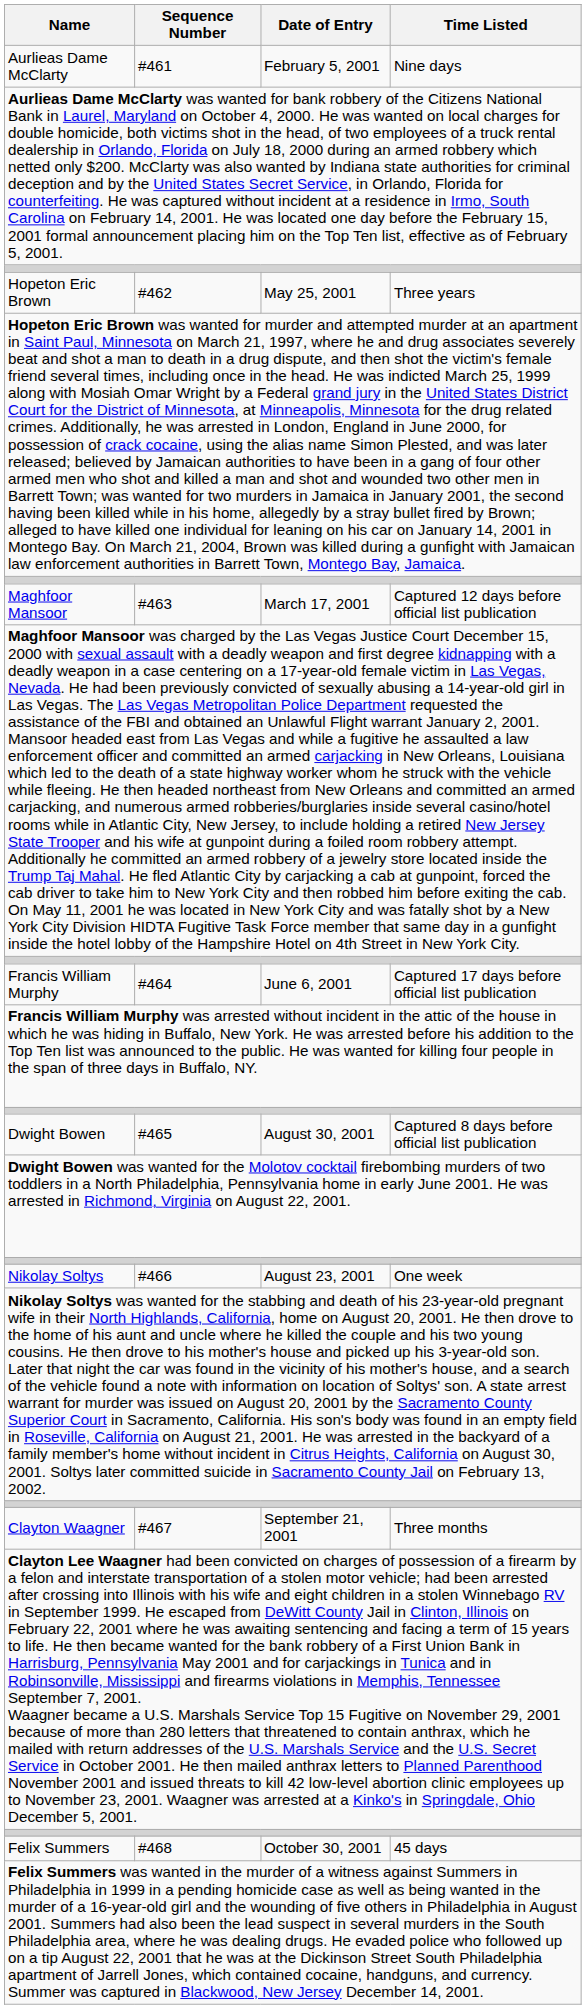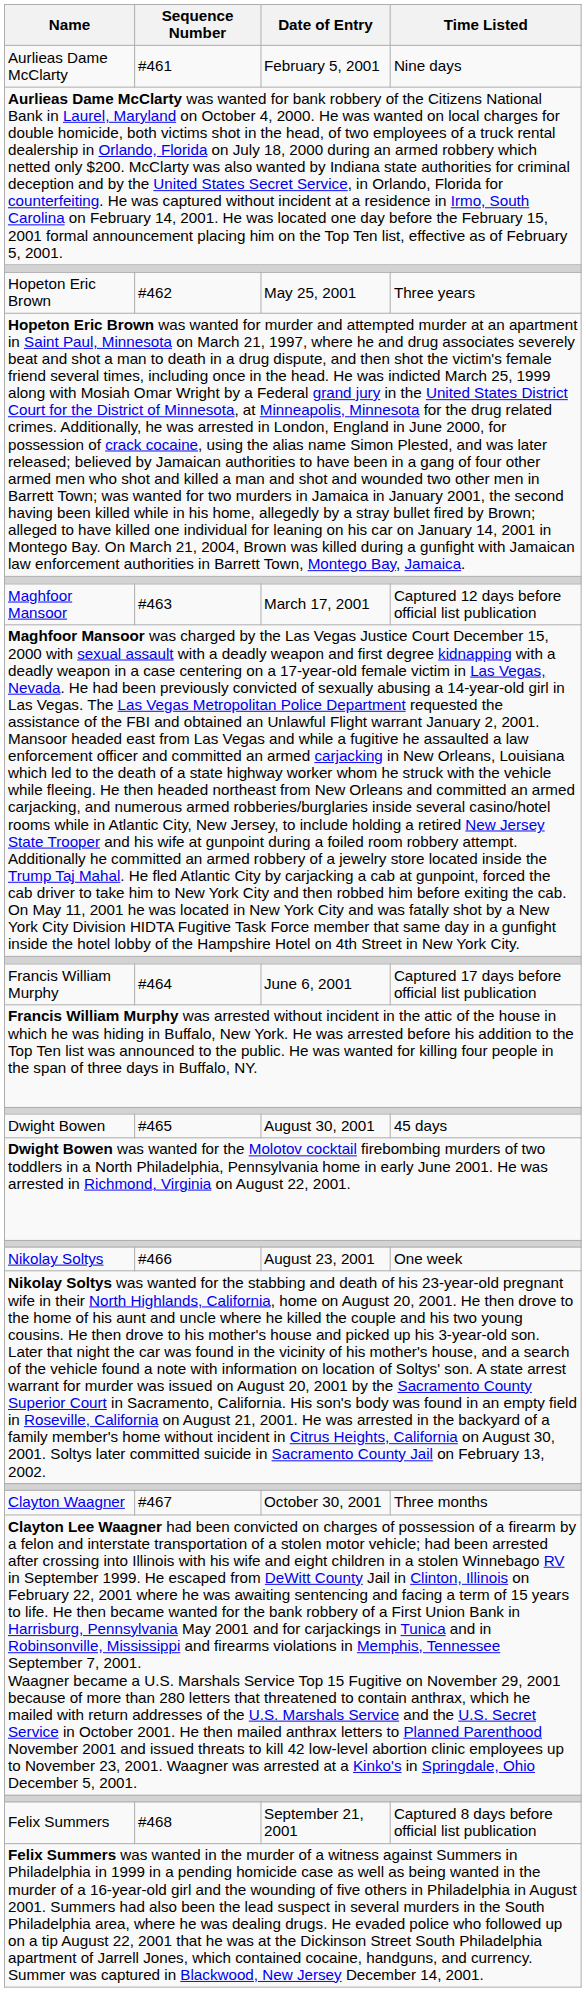 <table class="wikitable">
 <tr>
 <th>Name</th>
 <th>Sequence Number</th>
 <th>Date of Entry</th>
 <th>Time Listed</th>
 </tr>
 <tr>
 <td height="10">Aurlieas Dame McClarty</td>
 <td>#461</td>
 <td>February 5, 2001</td>
 <td>Nine days</td>
 </tr>
 <tr>
 <td colspan="4" valign="top" height="100"><strong>Aurlieas Dame McClarty</strong> was wanted for bank robbery of the Citizens National Bank in <a href='#'>Laurel, Maryland</a> on October 4, 2000. He was wanted on local charges for double homicide, both victims shot in the head, of two employees of a truck rental dealership in <a href='#'>Orlando, Florida</a> on July 18, 2000 during an armed robbery which netted only $200. McClarty was also wanted by Indiana state authorities for criminal deception and by the <a href='#'>United States Secret Service</a>, in Orlando, Florida for <a href='#'>counterfeiting</a>. He was captured without incident at a residence in <a href='#'>Irmo, South Carolina</a> on February 14, 2001. He was located one day before the February 15, 2001 formal announcement placing him on the Top Ten list, effective as of February 5, 2001.</td>
 </tr>
 <tr>
 <td colSpan="4" style="background-color:lightgrey;"></td>
 </tr>
 <tr>
 <td height="10">Hopeton Eric Brown</td>
 <td>#462</td>
 <td>May 25, 2001</td>
 <td>Three years</td>
 </tr>
 <tr>
 <td colspan="4" valign="top" height="100"><strong>Hopeton Eric Brown</strong> was wanted for murder and attempted murder at an apartment in <a href='#'>Saint Paul, Minnesota</a> on March 21, 1997, where he and drug associates severely beat and shot a man to death in a drug dispute, and then shot the victim's female friend several times, including once in the head. He was indicted March 25, 1999 along with Mosiah Omar Wright by a Federal <a href='#'>grand jury</a> in the <a href='#'>United States District Court for the District of Minnesota</a>, at  <a href='#'>Minneapolis, Minnesota</a> for the drug related crimes. Additionally, he was arrested in London, England in June 2000, for possession of <a href='#'>crack cocaine</a>, using the alias name Simon Plested, and was later released; believed by Jamaican authorities to have been in a gang of four other armed men who shot and killed a man and shot and wounded two other men in Barrett Town; was wanted for two murders in Jamaica in January 2001, the second having been killed while in his home, allegedly by a stray bullet fired by Brown; alleged to have killed one individual for leaning on his car on January 14, 2001 in Montego Bay. On March 21, 2004, Brown was killed during a gunfight with Jamaican law enforcement authorities in Barrett Town, <a href='#'>Montego Bay</a>, <a href='#'>Jamaica</a>.</td>
 </tr>
 <tr>
 <td colSpan="4" style="background-color:lightgrey;"></td>
 </tr>
 <tr>
 <td height="10"><a href='#'>Maghfoor Mansoor</a></td>
 <td>#463</td>
 <td>March 17, 2001</td>
 <td>Captured 12 days before official list publication</td>
 </tr>
 <tr>
 <td colspan="4" valign="top" height="100"><strong>Maghfoor Mansoor</strong> was charged by the Las Vegas Justice Court December 15, 2000 with <a href='#'>sexual assault</a> with a deadly weapon and first degree <a href='#'>kidnapping</a> with a deadly weapon in a case centering on a 17-year-old female victim in <a href='#'>Las Vegas, Nevada</a>. He had been previously convicted of sexually abusing a 14-year-old girl in Las Vegas. The <a href='#'>Las Vegas Metropolitan Police Department</a> requested the assistance of the FBI and obtained an Unlawful Flight warrant January 2, 2001.<br>Mansoor headed east from Las Vegas and while a fugitive he assaulted a law enforcement officer and committed an armed <a href='#'>carjacking</a> in New Orleans, Louisiana which led to the death of a state highway worker whom he struck with the vehicle while fleeing. He then headed northeast from New Orleans and committed an armed carjacking, and numerous armed robberies/burglaries inside several casino/hotel rooms while in Atlantic City, New Jersey, to include holding a retired <a href='#'>New Jersey State Trooper</a> and his wife at gunpoint during a foiled room robbery attempt. Additionally he committed an armed robbery of a jewelry store located inside the <a href='#'>Trump Taj Mahal</a>. He fled Atlantic City by carjacking a cab at gunpoint, forced the cab driver to take him to New York City and then robbed him before exiting the cab.<br>On May 11, 2001 he was located in New York City and was fatally shot by a New York City Division HIDTA Fugitive Task Force member that same day in a gunfight inside the hotel lobby of the Hampshire Hotel on 4th Street in New York City.</td>
 </tr>
 <tr>
 <td colSpan="4" style="background-color:lightgrey;"></td>
 </tr>
 <tr>
 <td height="10">Francis William Murphy</td>
 <td>#464</td>
 <td>June 6, 2001</td>
 <td>Captured 17 days before official list publication</td>
 </tr>
 <tr>
 <td colspan="4" valign="top" height="100"><strong>Francis William Murphy</strong> was arrested without incident in the attic of the house in which he was hiding in Buffalo, New York. He was arrested before his addition to the Top Ten list was announced to the public. He was wanted for killing four people in the span of three days in Buffalo, NY.</td>
 </tr>
 <tr>
 <td colSpan="4" style="background-color:lightgrey;"></td>
 </tr>
 <tr>
 <td height="10">Dwight Bowen</td>
 <td>#465</td>
 <td>August 30, 2001</td>
-<td>Captured 8 days before official list publication</td>
+<td>45 days</td>
 </tr>
 <tr>
 <td colspan="4" valign="top" height="100"><strong>Dwight Bowen</strong> was wanted for the <a href='#'>Molotov cocktail</a> firebombing murders of two toddlers in a North Philadelphia, Pennsylvania home in early June 2001. He was arrested in <a href='#'>Richmond, Virginia</a> on August 22, 2001.</td>
 </tr>
 <tr>
 <td colSpan="4" style="background-color:lightgrey;"></td>
 </tr>
 <tr>
 <td height="10"><a href='#'>Nikolay Soltys</a></td>
 <td>#466</td>
 <td>August 23, 2001</td>
 <td>One week</td>
 </tr>
 <tr>
 <td colspan="4" valign="top" height="100"><strong>Nikolay Soltys</strong> was wanted for the stabbing and death of his 23-year-old pregnant wife in their <a href='#'>North Highlands, California</a>, home on August 20, 2001. He then drove to the home of his aunt and uncle where he killed the couple and his two young cousins. He then drove to his mother's house and picked up his 3-year-old son. Later that night the car was found in the vicinity of his mother's house, and a search of the vehicle found a note with information on location of Soltys' son. A state arrest warrant for murder was issued on August 20, 2001 by the <a href='#'>Sacramento County Superior Court</a> in Sacramento, California. His son's body was found in an empty field in <a href='#'>Roseville, California</a> on August 21, 2001. He was arrested in the backyard of a family member's home without incident in <a href='#'>Citrus Heights, California</a> on August 30, 2001. Soltys later committed suicide in <a href='#'>Sacramento County Jail</a> on February 13, 2002.</td>
 </tr>
 <tr>
 <td colSpan="4" style="background-color:lightgrey;"></td>
 </tr>
 <tr>
 <td height="10"><a href='#'>Clayton Waagner</a></td>
 <td>#467</td>
-<td>September 21, 2001</td>
+<td>October 30, 2001</td>
 <td>Three months</td>
 </tr>
 <tr>
 <td colspan="4" valign="top" height="100"><strong>Clayton Lee Waagner</strong> had been convicted on charges of possession of a firearm by a felon and interstate transportation of a stolen motor vehicle; had been arrested after crossing into Illinois with his wife and eight children in a stolen Winnebago <a href='#'>RV</a> in September 1999. He escaped from <a href='#'>DeWitt County</a> Jail in <a href='#'>Clinton, Illinois</a> on February 22, 2001 where he was awaiting sentencing and facing a term of 15 years to life. He then became wanted for the bank robbery of a First Union Bank in <a href='#'>Harrisburg, Pennsylvania</a> May 2001 and for carjackings in <a href='#'>Tunica</a> and in <a href='#'>Robinsonville, Mississippi</a> and firearms violations in <a href='#'>Memphis, Tennessee</a> September 7, 2001.<br>Waagner became a U.S. Marshals Service Top 15 Fugitive on November 29, 2001 because of more than 280 letters that threatened to contain anthrax, which he mailed with return addresses of the <a href='#'>U.S. Marshals Service</a> and the <a href='#'>U.S. Secret Service</a> in October 2001. He then mailed anthrax letters to <a href='#'>Planned Parenthood</a> November 2001 and issued threats to kill 42 low-level abortion clinic employees up to November 23, 2001. Waagner was arrested at a <a href='#'>Kinko's</a> in <a href='#'>Springdale, Ohio</a> December 5, 2001.</td>
 </tr>
 <tr>
 <td colSpan="4" style="background-color:lightgrey;"></td>
 </tr>
 <tr>
 <td height="10">Felix Summers</td>
 <td>#468</td>
-<td>October 30, 2001</td>
-<td>45 days</td>
+<td>September 21, 2001</td>
+<td>Captured 8 days before official list publication</td>
 </tr>
 <tr>
 <td colspan="4" valign="top" height="100"><strong>Felix Summers</strong> was wanted in the murder of a witness against Summers in Philadelphia in 1999 in a pending homicide case as well as being wanted in the murder of a 16-year-old girl and the wounding of five others in Philadelphia in August 2001. Summers had also been the lead suspect in several murders in the South Philadelphia area, where he was dealing drugs. He evaded police who followed up on a tip August 22, 2001 that he was at the Dickinson Street South Philadelphia apartment of Jarrell Jones, which contained cocaine, handguns, and currency. Summer was captured in <a href='#'>Blackwood, New Jersey</a> December 14, 2001.</td>
 </tr>
 </table>
